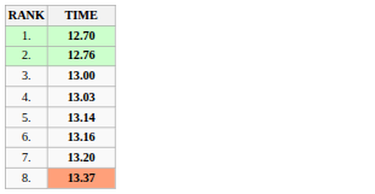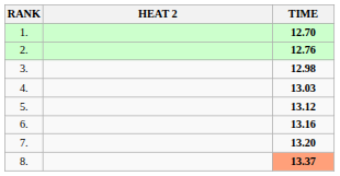 <table class="wikitable" style="border-collapse: collapse; font-size: 90%;">
 <tr>
 <th>RANK</th>
+<th style="width: 20em">HEAT 2</th>
 <th style="width: 5em">TIME</th>
 </tr>
 <tr style="background:#ccffcc;">
 <td align="center">1.</td>
+<td></td>
 <td align="center"><strong>12.70</strong></td>
 </tr>
 <tr style="background:#ccffcc;">
 <td align="center">2.</td>
+<td></td>
 <td align="center"><strong>12.76</strong></td>
 </tr>
 <tr>
 <td align="center">3.</td>
-<td align="center"><strong>13.00</strong></td>
+<td></td>
+<td align="center"><strong>12.98</strong></td>
 </tr>
 <tr>
 <td align="center">4.</td>
+<td></td>
 <td align="center"><strong>13.03</strong></td>
 </tr>
 <tr>
 <td align="center">5.</td>
-<td align="center"><strong>13.14</strong></td>
+<td></td>
+<td align="center"><strong>13.12</strong></td>
 </tr>
 <tr>
 <td align="center">6.</td>
+<td></td>
 <td align="center"><strong>13.16</strong></td>
 </tr>
 <tr>
 <td align="center">7.</td>
+<td></td>
 <td align="center"><strong>13.20</strong></td>
 </tr>
 <tr>
 <td align="center">8.</td>
+<td></td>
 <td align="center" style="background: lightsalmon;"><strong>13.37</strong></td>
 </tr>
 </table>
